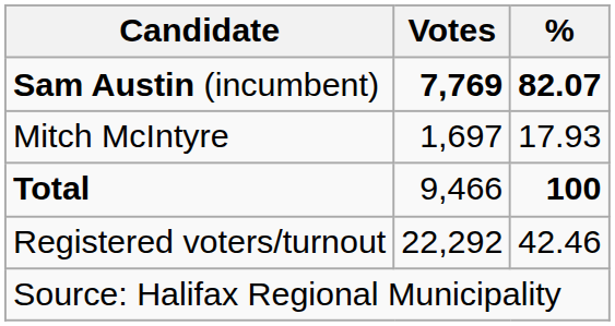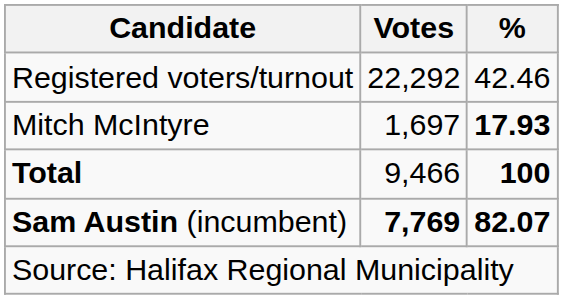 <table class=wikitable style=text-align:right>
 <tr>
 <th>Candidate</th>
 <th>Votes</th>
 <th>%</th>
 </tr>
 <tr>
-<td align=left><strong>Sam Austin</strong> (incumbent)</td>
-<td><strong>7,769</strong></td>
-<td><strong>82.07</strong></td>
+<td align=left>Registered voters/turnout</td>
+<td>22,292</td>
+<td>42.46</td>
 </tr>
 <tr>
 <td align=left>Mitch McIntyre</td>
 <td>1,697</td>
-<td>17.93</td>
+<td><strong>17.93</strong></td>
 </tr>
 <tr>
 <td align=left><strong>Total</strong></td>
 <td>9,466</td>
 <td><strong>100</strong></td>
 </tr>
 <tr>
-<td align=left>Registered voters/turnout</td>
-<td>22,292</td>
-<td>42.46</td>
+<td align=left><strong>Sam Austin</strong> (incumbent)</td>
+<td><strong>7,769</strong></td>
+<td><strong>82.07</strong></td>
 </tr>
 <tr>
 <td align=left colspan=3>Source: Halifax Regional Municipality</td>
 </tr>
 </table>
